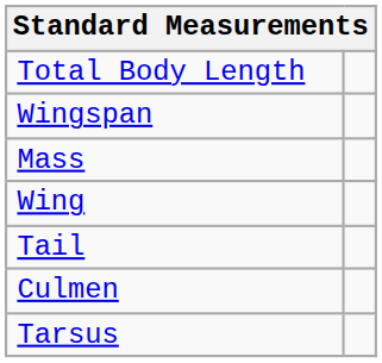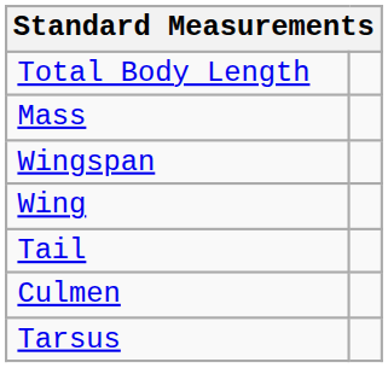 <table class="wikitable" style="font-size: 87%;">
 <tr>
 <th colspan="2">Standard Measurements</th>
 </tr>
 <tr>
 <td style="padding-right: 1em;padding-left:0.35em;"><a href='#'>Total Body Length</a></td>
 <td style="padding-right: 0.5em;padding-left:0.5em;"></td>
 </tr>
 <tr>
-<td style="padding-right: 1em;padding-left:0.35em;"><a href='#'>Wingspan</a></td>
+<td style="padding-right: 1em;padding-left:0.35em;"><a href='#'>Mass</a></td>
 <td style="padding-right: 0.5em;padding-left:0.5em;"></td>
 </tr>
 <tr>
-<td style="padding-right: 1em;padding-left:0.35em;"><a href='#'>Mass</a></td>
+<td style="padding-right: 1em;padding-left:0.35em;"><a href='#'>Wingspan</a></td>
 <td style="padding-right: 0.5em;padding-left:0.5em;"></td>
 </tr>
 <tr>
 <td style="padding-right: 1em;padding-left:0.35em;"><a href='#'>Wing</a></td>
 <td style="padding-right: 0.5em;padding-left:0.5em;"></td>
 </tr>
 <tr>
 <td style="padding-right: 1em;padding-left:0.35em;"><a href='#'>Tail</a></td>
 <td style="padding-right: 0.5em;padding-left:0.5em;"></td>
 </tr>
 <tr>
 <td style="padding-right: 1em;padding-left:0.35em;"><a href='#'>Culmen</a></td>
 <td style="padding-right: 0.5em;padding-left:0.5em;"></td>
 </tr>
 <tr>
 <td style="padding-right: 1em;padding-left:0.35em;"><a href='#'>Tarsus</a></td>
 <td style="padding-right: 0.5em;padding-left:0.5em;"></td>
 </tr>
 </table>
